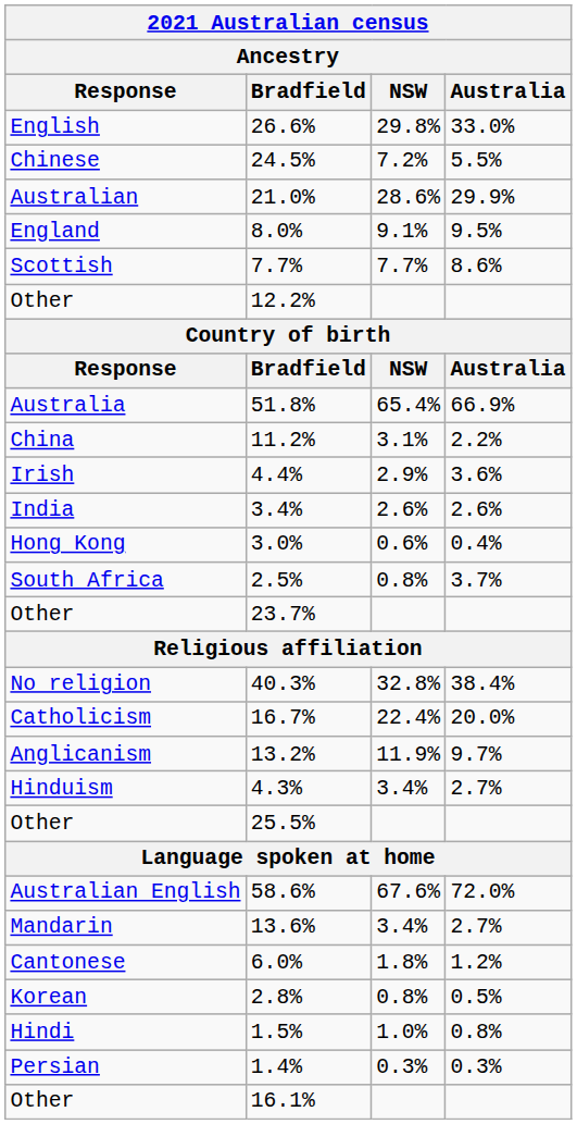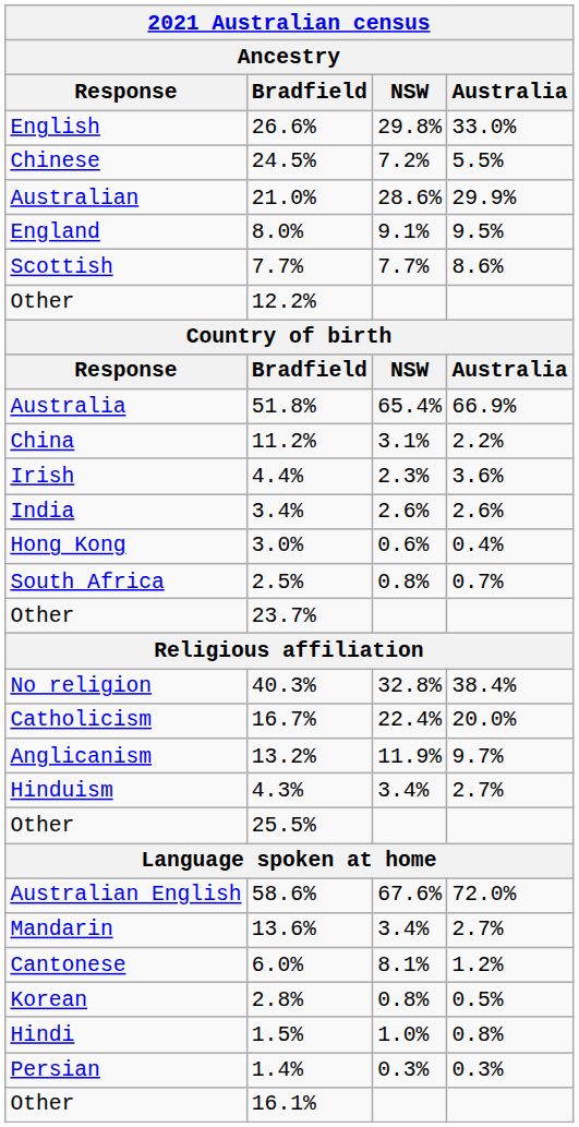 <table class="wikitable sortable">
 <tr>
 <th colspan="4"><a href='#'>2021 Australian census</a></th>
 </tr>
 <tr>
 <th colspan="4">Ancestry</th>
 </tr>
 <tr>
 <th>Response</th>
 <th>Bradfield</th>
 <th>NSW</th>
 <th>Australia</th>
 </tr>
 <tr>
 <td><a href='#'>English</a></td>
 <td>26.6%</td>
 <td>29.8%</td>
 <td>33.0%</td>
 </tr>
 <tr>
 <td><a href='#'>Chinese</a></td>
 <td>24.5%</td>
 <td>7.2%</td>
 <td>5.5%</td>
 </tr>
 <tr>
 <td><a href='#'>Australian</a></td>
 <td>21.0%</td>
 <td>28.6%</td>
 <td>29.9%</td>
 </tr>
 <tr>
 <td><a href='#'>England</a></td>
 <td>8.0%</td>
 <td>9.1%</td>
 <td>9.5%</td>
 </tr>
 <tr>
 <td><a href='#'>Scottish</a></td>
 <td>7.7%</td>
 <td>7.7%</td>
 <td>8.6%</td>
 </tr>
 <tr>
 <td>Other</td>
 <td>12.2%</td>
 <td></td>
 <td></td>
 </tr>
 <tr>
 <th colspan="4">Country of birth</th>
 </tr>
 <tr>
 <th>Response</th>
 <th>Bradfield</th>
 <th>NSW</th>
 <th>Australia</th>
 </tr>
 <tr>
 <td><a href='#'>Australia</a></td>
 <td>51.8%</td>
 <td>65.4%</td>
 <td>66.9%</td>
 </tr>
 <tr>
 <td><a href='#'>China</a></td>
 <td>11.2%</td>
 <td>3.1%</td>
 <td>2.2%</td>
 </tr>
 <tr>
 <td><a href='#'>Irish</a></td>
 <td>4.4%</td>
-<td>2.9%</td>
+<td>2.3%</td>
 <td>3.6%</td>
 </tr>
 <tr>
 <td><a href='#'>India</a></td>
 <td>3.4%</td>
 <td>2.6%</td>
 <td>2.6%</td>
 </tr>
 <tr>
 <td><a href='#'>Hong Kong</a></td>
 <td>3.0%</td>
 <td>0.6%</td>
 <td>0.4%</td>
 </tr>
 <tr>
 <td><a href='#'>South Africa</a></td>
 <td>2.5%</td>
 <td>0.8%</td>
-<td>3.7%</td>
+<td>0.7%</td>
 </tr>
 <tr>
 <td>Other</td>
 <td>23.7%</td>
 <td></td>
 <td></td>
 </tr>
 <tr>
 <th colspan="4">Religious affiliation</th>
 </tr>
 <tr>
 <td><a href='#'>No religion</a></td>
 <td>40.3%</td>
 <td>32.8%</td>
 <td>38.4%</td>
 </tr>
 <tr>
 <td><a href='#'>Catholicism</a></td>
 <td>16.7%</td>
 <td>22.4%</td>
 <td>20.0%</td>
 </tr>
 <tr>
 <td><a href='#'>Anglicanism</a></td>
 <td>13.2%</td>
 <td>11.9%</td>
 <td>9.7%</td>
 </tr>
 <tr>
 <td><a href='#'>Hinduism</a></td>
 <td>4.3%</td>
 <td>3.4%</td>
 <td>2.7%</td>
 </tr>
 <tr>
 <td>Other</td>
 <td>25.5%</td>
 <td></td>
 <td></td>
 </tr>
 <tr>
 <th colspan="4">Language spoken at home</th>
 </tr>
 <tr>
 <td><a href='#'>Australian English</a></td>
 <td>58.6%</td>
 <td>67.6%</td>
 <td>72.0%</td>
 </tr>
 <tr>
 <td><a href='#'>Mandarin</a></td>
 <td>13.6%</td>
 <td>3.4%</td>
 <td>2.7%</td>
 </tr>
 <tr>
 <td><a href='#'>Cantonese</a></td>
 <td>6.0%</td>
-<td>1.8%</td>
+<td>8.1%</td>
 <td>1.2%</td>
 </tr>
 <tr>
 <td><a href='#'>Korean</a></td>
 <td>2.8%</td>
 <td>0.8%</td>
 <td>0.5%</td>
 </tr>
 <tr>
 <td><a href='#'>Hindi</a></td>
 <td>1.5%</td>
 <td>1.0%</td>
 <td>0.8%</td>
 </tr>
 <tr>
 <td><a href='#'>Persian</a></td>
 <td>1.4%</td>
 <td>0.3%</td>
 <td>0.3%</td>
 </tr>
 <tr>
 <td>Other</td>
 <td>16.1%</td>
 <td></td>
 <td></td>
 </tr>
 </table>
